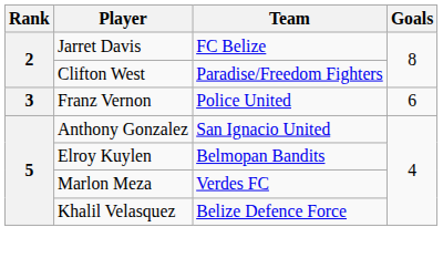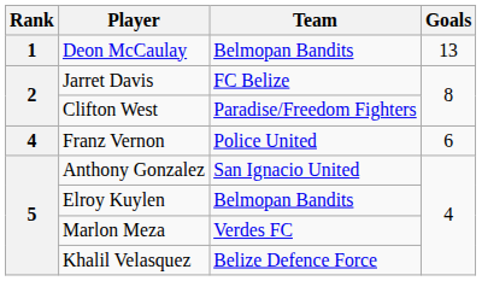 <table class="wikitable" style="text-align:center">
 <tr>
 <th>Rank</th>
 <th>Player</th>
 <th>Team</th>
 <th>Goals</th>
+</tr>
+<tr>
+<th rowspan="1">1</th>
+<td align="left"> <a href='#'>Deon McCaulay</a></td>
+<td align="left"><a href='#'>Belmopan Bandits</a></td>
+<td rowspan="1">13</td>
 </tr>
 <tr>
 <th rowspan="2">2</th>
 <td align="left"> Jarret Davis</td>
 <td align="left"><a href='#'>FC Belize</a></td>
 <td rowspan="2">8</td>
 </tr>
 <tr>
 <td align="left"> Clifton West</td>
 <td align="left"><a href='#'>Paradise/Freedom Fighters</a></td>
 </tr>
 <tr>
-<th rowspan="1">3</th>
+<th rowspan="1">4</th>
 <td align="left"> Franz Vernon</td>
 <td align="left"><a href='#'>Police United</a></td>
 <td rowspan="1">6</td>
 </tr>
 <tr>
 <th rowspan="4">5</th>
 <td align="left"> Anthony Gonzalez</td>
 <td align="left"><a href='#'>San Ignacio United</a></td>
 <td rowspan="4">4</td>
 </tr>
 <tr>
 <td align="left"> Elroy Kuylen</td>
 <td align="left"><a href='#'>Belmopan Bandits</a></td>
 </tr>
 <tr>
 <td align="left"> Marlon Meza</td>
 <td align="left"><a href='#'>Verdes FC</a></td>
 </tr>
 <tr>
 <td align="left"> Khalil Velasquez</td>
 <td align="left"><a href='#'>Belize Defence Force</a></td>
 </tr>
 </table>
